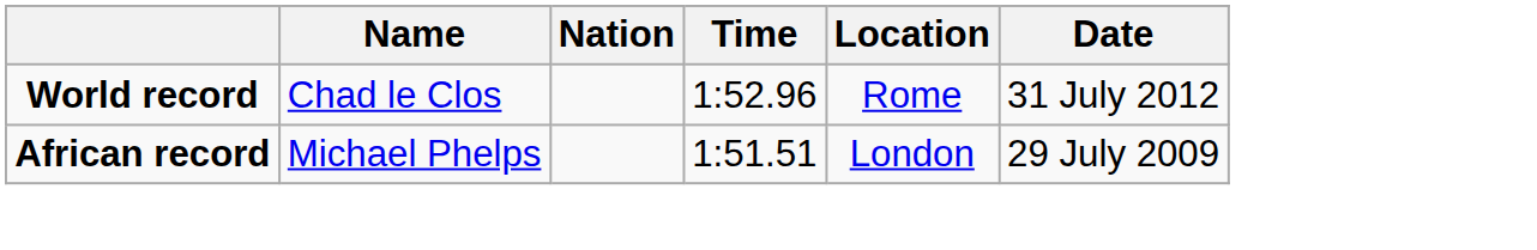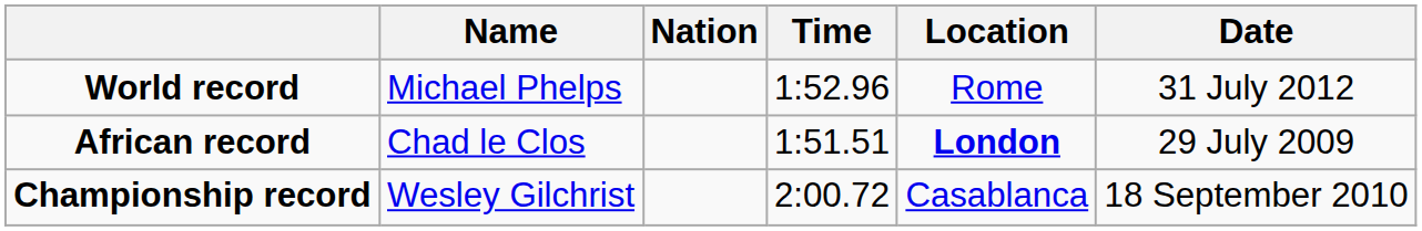 <table class=wikitable style=text-align:center>
 <tr>
 <th></th>
 <th>Name</th>
 <th>Nation</th>
 <th>Time</th>
 <th>Location</th>
 <th>Date</th>
 </tr>
 <tr>
 <td><strong>World record</strong></td>
-<td align=left><a href='#'>Chad le Clos</a></td>
+<td align=left><a href='#'>Michael Phelps</a></td>
 <td align=left></td>
 <td align=left>1:52.96</td>
 <td><a href='#'>Rome</a></td>
 <td>31 July 2012</td>
 </tr>
 <tr>
 <td><strong>African record</strong></td>
-<td align=left><a href='#'>Michael Phelps</a></td>
+<td align=left><a href='#'>Chad le Clos</a></td>
 <td align=left></td>
 <td align=left>1:51.51</td>
-<td><a href='#'>London</a></td>
+<td><strong><a href='#'>London</a></strong></td>
 <td>29 July 2009</td>
 </tr>
+<tr>
+<td><strong>Championship record</strong></td>
+<td align=left><a href='#'>Wesley Gilchrist</a></td>
+<td align=left></td>
+<td align=left>2:00.72</td>
+<td><a href='#'>Casablanca</a></td>
+<td>18 September 2010</td>
+</tr>
 </table>
